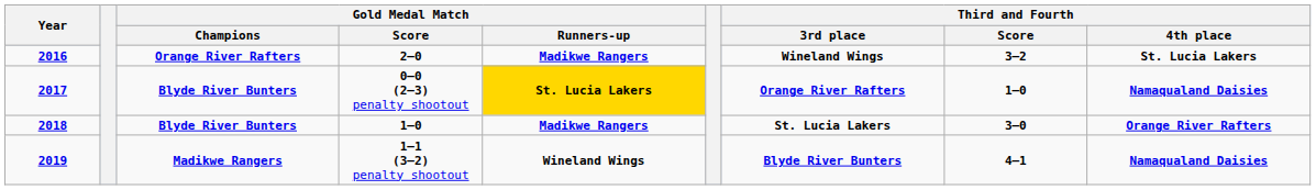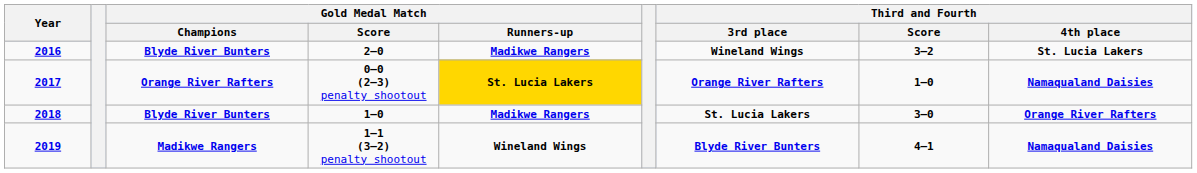 <table class="wikitable" style="font-size:90%; width: 100%; text-align: center;">
 <tr bgcolor=#c1d8ff>
 <th rowspan=2 width=6%>Year</th>
 <th width=1% rowspan=20 bgcolor=ffffff></th>
 <th colspan=3>Gold Medal Match</th>
 <th width=1% rowspan=20 bgcolor=ffffff></th>
 <th colspan=3>Third and Fourth</th>
 </tr>
 <tr bgcolor=#efefef>
 <th width=14%>Champions</th>
 <th width=9%>Score</th>
 <th width=14%>Runners-up</th>
 <th width=14%>3rd place</th>
 <th width=9%>Score</th>
 <th width=14%>4th place</th>
 </tr>
 <tr>
 <td><strong><a href='#'>2016</a></strong></td>
-<td> <strong><a href='#'>Orange River Rafters</a></strong> </td>
+<td> <strong><a href='#'>Blyde River Bunters</a></strong></td>
 <td><strong>2–0</strong></td>
 <td> <strong><a href='#'>Madikwe Rangers</a></strong></td>
 <td> <strong>Wineland Wings</strong></td>
 <td><strong>3–2</strong></td>
 <td>  <strong>St. Lucia Lakers</strong></td>
 </tr>
 <tr>
 <td><strong><a href='#'>2017</a></strong></td>
-<td> <strong><a href='#'>Blyde River Bunters</a></strong></td>
+<td> <strong><a href='#'>Orange River Rafters</a></strong> </td>
 <td><strong>0–0<br>(2–3)</strong><br> <a href='#'>penalty shootout</a></td>
 <td style="background: gold;">  <strong>St. Lucia Lakers</strong></td>
 <td> <strong><a href='#'>Orange River Rafters</a></strong></td>
 <td><strong>1–0</strong></td>
 <td> <strong><a href='#'>Namaqualand Daisies</a></strong></td>
 </tr>
 <tr>
 <td><strong><a href='#'>2018</a></strong></td>
 <td> <strong><a href='#'>Blyde River Bunters</a></strong></td>
 <td><strong>1–0</strong></td>
 <td> <strong><a href='#'>Madikwe Rangers</a></strong></td>
 <td>  <strong>St. Lucia Lakers</strong></td>
 <td><strong>3–0</strong></td>
 <td> <strong><a href='#'>Orange River Rafters</a></strong></td>
 </tr>
 <tr>
 <td><strong><a href='#'>2019</a></strong></td>
 <td> <strong><a href='#'>Madikwe Rangers</a></strong></td>
 <td><strong>1–1<br>(3–2)</strong><br> <a href='#'>penalty shootout</a></td>
 <td> <strong>Wineland Wings</strong></td>
 <td> <strong><a href='#'>Blyde River Bunters</a></strong></td>
 <td><strong>4–1</strong></td>
 <td> <strong><a href='#'>Namaqualand Daisies</a></strong></td>
 </tr>
 </table>
